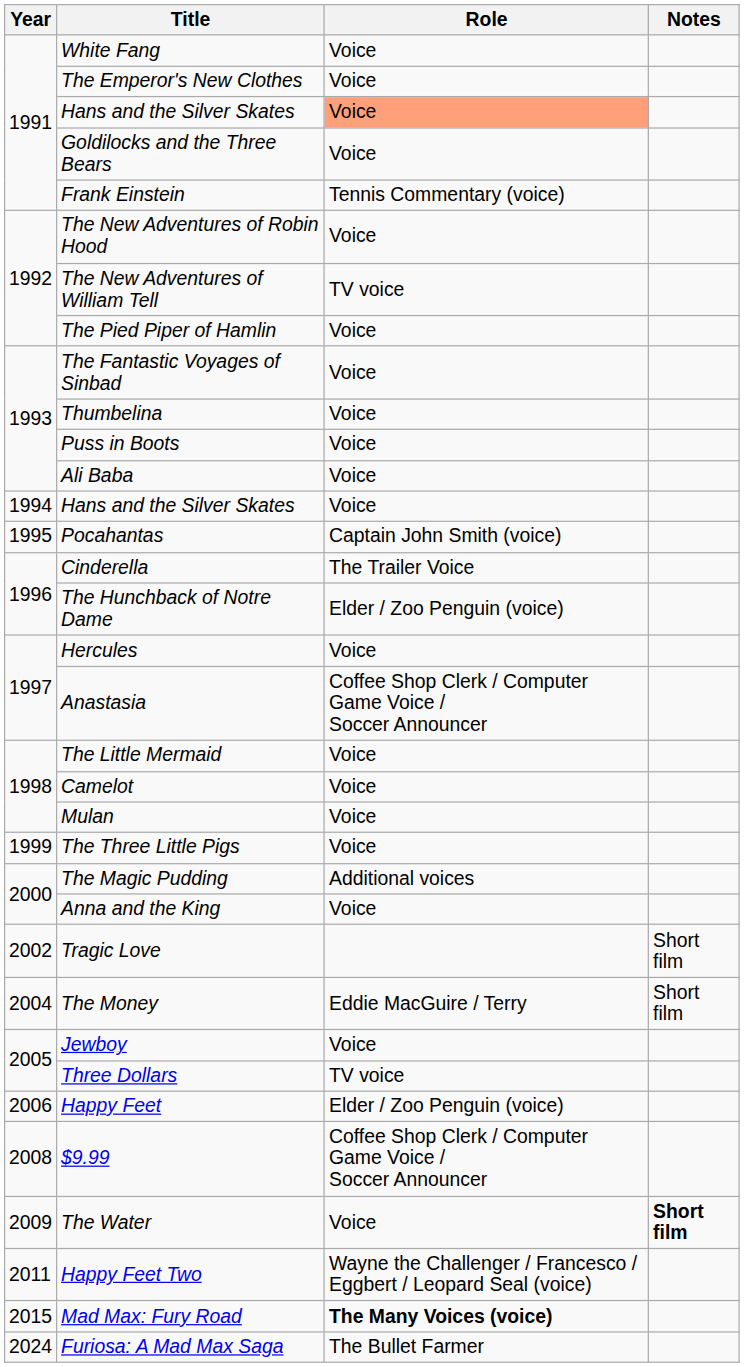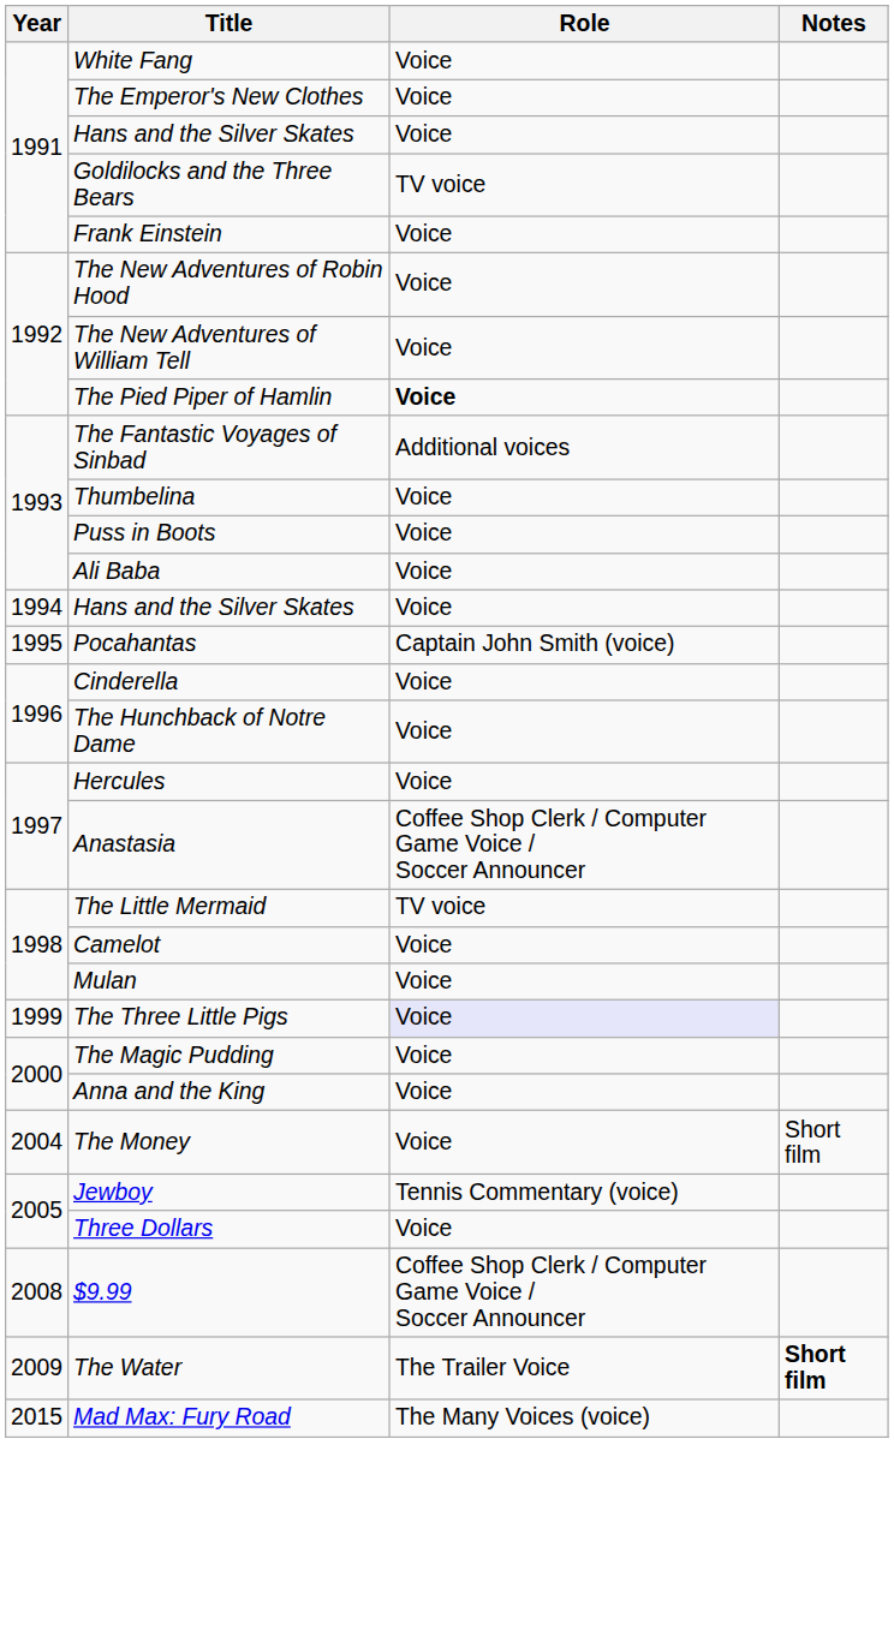 <table class="wikitable sortable">
 <tr>
 <th>Year</th>
 <th>Title</th>
 <th>Role</th>
 <th class="unsortable">Notes</th>
 </tr>
 <tr>
 <td rowspan="5">1991</td>
 <td><em>White Fang</em></td>
 <td>Voice</td>
 <td></td>
 </tr>
 <tr>
 <td><em>The Emperor's New Clothes</em></td>
 <td>Voice</td>
 <td></td>
 </tr>
 <tr>
 <td><em>Hans and the Silver Skates</em></td>
-<td style="background: lightsalmon;">Voice</td>
+<td>Voice</td>
 <td></td>
 </tr>
 <tr>
 <td><em>Goldilocks and the Three Bears</em></td>
-<td>Voice</td>
+<td>TV voice</td>
 <td></td>
 </tr>
 <tr>
 <td><em>Frank Einstein</em></td>
-<td>Tennis Commentary (voice)</td>
+<td>Voice</td>
 <td></td>
 </tr>
 <tr>
 <td rowspan="3">1992</td>
 <td><em>The New Adventures of Robin Hood</em></td>
 <td>Voice</td>
 <td></td>
 </tr>
 <tr>
 <td><em>The New Adventures of William Tell</em></td>
-<td>TV voice</td>
+<td>Voice</td>
 <td></td>
 </tr>
 <tr>
 <td><em>The Pied Piper of Hamlin</em></td>
-<td>Voice</td>
+<td><strong>Voice</strong></td>
 <td></td>
 </tr>
 <tr>
 <td rowspan="4">1993</td>
 <td><em>The Fantastic Voyages of Sinbad</em></td>
-<td>Voice</td>
+<td>Additional voices</td>
 <td></td>
 </tr>
 <tr>
 <td><em>Thumbelina</em></td>
 <td>Voice</td>
 <td></td>
 </tr>
 <tr>
 <td><em>Puss in Boots</em></td>
 <td>Voice</td>
 <td></td>
 </tr>
 <tr>
 <td><em>Ali Baba</em></td>
 <td>Voice</td>
 <td></td>
 </tr>
 <tr>
 <td>1994</td>
 <td><em>Hans and the Silver Skates</em></td>
 <td>Voice</td>
 <td></td>
 </tr>
 <tr>
 <td>1995</td>
 <td><em>Pocahantas</em></td>
 <td>Captain John Smith (voice)</td>
 <td></td>
 </tr>
 <tr>
 <td rowspan="2">1996</td>
 <td><em>Cinderella</em></td>
-<td>The Trailer Voice</td>
+<td>Voice</td>
 <td></td>
 </tr>
 <tr>
 <td><em>The Hunchback of Notre Dame</em></td>
-<td>Elder / Zoo Penguin (voice)</td>
+<td>Voice</td>
 <td></td>
 </tr>
 <tr>
 <td rowspan="2">1997</td>
 <td><em>Hercules</em></td>
 <td>Voice</td>
 <td></td>
 </tr>
 <tr>
 <td><em>Anastasia</em></td>
 <td>Coffee Shop Clerk / Computer Game Voice /<br>Soccer Announcer</td>
 <td></td>
 </tr>
 <tr>
 <td rowspan="3">1998</td>
 <td><em>The Little Mermaid</em></td>
-<td>Voice</td>
+<td>TV voice</td>
 <td></td>
 </tr>
 <tr>
 <td><em>Camelot</em></td>
 <td>Voice</td>
 <td></td>
 </tr>
 <tr>
 <td><em>Mulan</em></td>
 <td>Voice</td>
 <td></td>
 </tr>
 <tr>
 <td>1999</td>
 <td><em>The Three Little Pigs</em></td>
-<td>Voice</td>
+<td style="background: lavender;">Voice</td>
 <td></td>
 </tr>
 <tr>
 <td rowspan="2">2000</td>
 <td><em>The Magic Pudding</em></td>
-<td>Additional voices</td>
+<td>Voice</td>
 <td></td>
 </tr>
 <tr>
 <td><em>Anna and the King</em></td>
 <td>Voice</td>
 <td></td>
 </tr>
 <tr>
-<td>2002</td>
-<td><em>Tragic Love</em></td>
-<td></td>
-<td>Short film</td>
-</tr>
-<tr>
 <td>2004</td>
 <td><em>The Money</em></td>
-<td>Eddie MacGuire / Terry</td>
+<td>Voice</td>
 <td>Short film</td>
 </tr>
 <tr>
 <td rowspan="2">2005</td>
 <td><em><a href='#'>Jewboy</a></em></td>
-<td>Voice</td>
+<td>Tennis Commentary (voice)</td>
 <td></td>
 </tr>
 <tr>
 <td><em><a href='#'>Three Dollars</a></em></td>
-<td>TV voice</td>
-<td></td>
-</tr>
-<tr>
-<td>2006</td>
-<td><em><a href='#'>Happy Feet</a></em></td>
-<td>Elder / Zoo Penguin (voice)</td>
+<td>Voice</td>
 <td></td>
 </tr>
 <tr>
 <td>2008</td>
 <td><em><a href='#'>$9.99</a></em></td>
 <td>Coffee Shop Clerk / Computer Game Voice /<br>Soccer Announcer</td>
 <td></td>
 </tr>
 <tr>
 <td>2009</td>
 <td><em>The Water</em></td>
-<td>Voice</td>
+<td>The Trailer Voice</td>
 <td><strong>Short film</strong></td>
-</tr>
-<tr>
-<td>2011</td>
-<td><em><a href='#'>Happy Feet Two</a></em></td>
-<td>Wayne the Challenger / Francesco /<br>Eggbert / Leopard Seal (voice)</td>
-<td></td>
 </tr>
 <tr>
 <td>2015</td>
 <td><em><a href='#'>Mad Max: Fury Road</a></em></td>
-<td><strong>The Many Voices (voice)</strong></td>
-<td></td>
-</tr>
-<tr>
-<td>2024</td>
-<td><em><a href='#'>Furiosa: A Mad Max Saga</a></em></td>
-<td>The Bullet Farmer</td>
+<td>The Many Voices (voice)</td>
 <td></td>
 </tr>
 </table>
